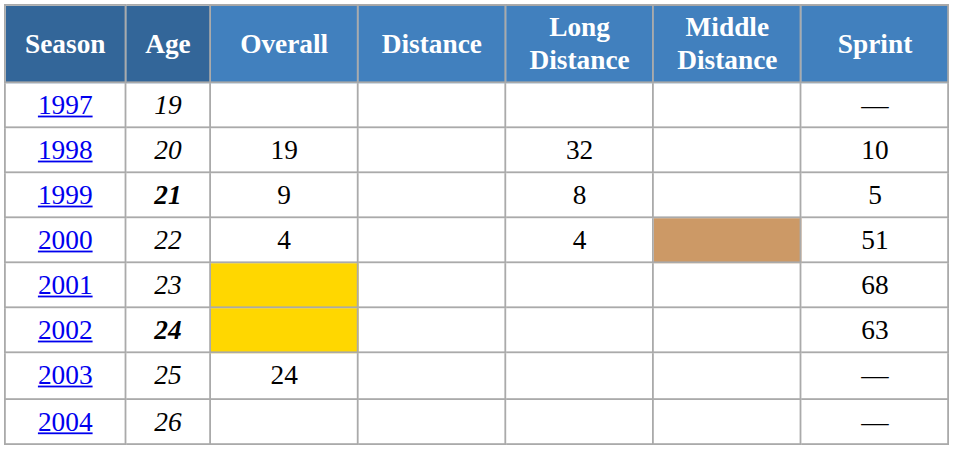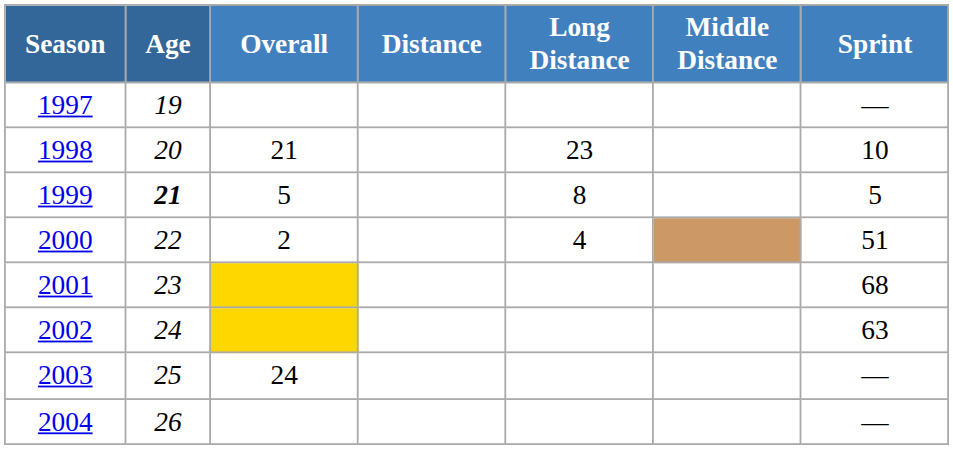 <table class="wikitable" style="font-size:95%; text-align:center; border:grey solid 1px; border-collapse:collapse; background:#ffffff;">
 <tr>
 <th style="background-color:#369; color:white; width:60px;" rowspan="2"> Season </th>
 <th style="background-color:#369; color:white; width:40px;" rowspan="2"> Age </th>
 </tr>
 <tr>
 <th style="background-color:#4180be; color:white; width:75px;">Overall</th>
 <th style="background-color:#4180be; color:white; width:75px;">Distance</th>
 <th style="background-color:#4180be; color:white; width:75px;">Long Distance</th>
 <th style="background-color:#4180be; color:white; width:75px;">Middle Distance</th>
 <th style="background-color:#4180be; color:white; width:75px;">Sprint</th>
 </tr>
 <tr>
 <td><a href='#'>1997</a></td>
 <td><em>19</em></td>
 <td></td>
 <td></td>
 <td></td>
 <td></td>
 <td>—</td>
 </tr>
 <tr>
 <td><a href='#'>1998</a></td>
 <td><em>20</em></td>
-<td>19</td>
+<td>21</td>
 <td></td>
-<td>32</td>
+<td>23</td>
 <td></td>
 <td>10</td>
 </tr>
 <tr>
 <td><a href='#'>1999</a></td>
 <td><strong><em>21</em></strong></td>
-<td>9</td>
+<td>5</td>
 <td></td>
 <td>8</td>
 <td></td>
 <td>5</td>
 </tr>
 <tr>
 <td><a href='#'>2000</a></td>
 <td><em>22</em></td>
-<td>4</td>
+<td>2</td>
 <td></td>
 <td>4</td>
 <td style="background:#c96;"></td>
 <td>51</td>
 </tr>
 <tr>
 <td><a href='#'>2001</a></td>
 <td><em>23</em></td>
 <td style="background:gold;"></td>
 <td></td>
 <td></td>
 <td></td>
 <td>68</td>
 </tr>
 <tr>
 <td><a href='#'>2002</a></td>
-<td><strong><em>24</em></strong></td>
+<td><em>24</em></td>
 <td style="background:gold;"></td>
 <td></td>
 <td></td>
 <td></td>
 <td>63</td>
 </tr>
 <tr>
 <td><a href='#'>2003</a></td>
 <td><em>25</em></td>
 <td>24</td>
 <td></td>
 <td></td>
 <td></td>
 <td>—</td>
 </tr>
 <tr>
 <td><a href='#'>2004</a></td>
 <td><em>26</em></td>
 <td></td>
 <td></td>
 <td></td>
 <td></td>
 <td>—</td>
 </tr>
 </table>
